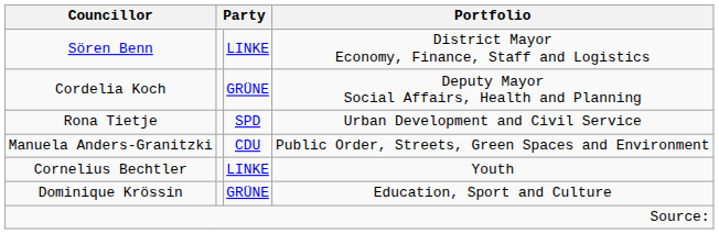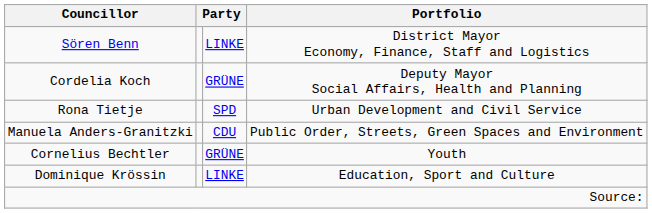 <table class=wikitable style="font-size:90%; text-align:center">
 <tr>
 <th>Councillor</th>
 <th colspan=2>Party</th>
 <th>Portfolio</th>
 </tr>
 <tr>
 <td><a href='#'>Sören Benn</a></td>
 <td></td>
 <td><a href='#'>LINKE</a></td>
 <td>District Mayor<br>Economy, Finance, Staff and Logistics</td>
 </tr>
 <tr>
 <td>Cordelia Koch</td>
 <td></td>
 <td><a href='#'>GRÜNE</a></td>
 <td>Deputy Mayor<br>Social Affairs, Health and Planning</td>
 </tr>
 <tr>
 <td>Rona Tietje</td>
 <td></td>
 <td><a href='#'>SPD</a></td>
 <td>Urban Development and Civil Service</td>
 </tr>
 <tr>
 <td>Manuela Anders-Granitzki</td>
 <td></td>
 <td><a href='#'>CDU</a></td>
 <td>Public Order, Streets, Green Spaces and Environment</td>
 </tr>
 <tr>
 <td>Cornelius Bechtler</td>
 <td></td>
-<td><a href='#'>LINKE</a></td>
+<td><a href='#'>GRÜNE</a></td>
 <td>Youth</td>
 </tr>
 <tr>
 <td>Dominique Krössin</td>
 <td></td>
-<td><a href='#'>GRÜNE</a></td>
+<td><a href='#'>LINKE</a></td>
 <td>Education, Sport and Culture</td>
 </tr>
 <tr>
 <td colspan=4 align=right>Source: </td>
 </tr>
 </table>
